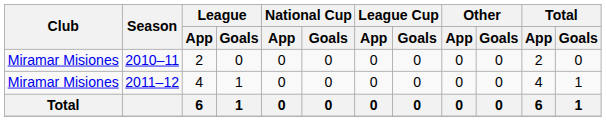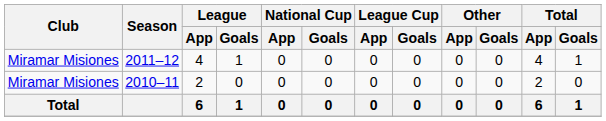 <table class="wikitable">
 <tr>
 <th rowspan=2>Club</th>
 <th rowspan=2>Season</th>
 <th colspan=2>League</th>
 <th colspan=2>National Cup</th>
 <th colspan=2>League Cup</th>
 <th colspan=2>Other</th>
 <th colspan=2>Total</th>
 </tr>
 <tr>
 <th>App</th>
 <th>Goals</th>
 <th>App</th>
 <th>Goals</th>
 <th>App</th>
 <th>Goals</th>
 <th>App</th>
 <th>Goals</th>
 <th>App</th>
 <th>Goals</th>
 </tr>
 <tr align=center>
 <td rowspan=1><a href='#'>Miramar Misiones</a></td>
+<td><a href='#'>2011–12</a></td>
+<td>4</td>
+<td>1</td>
+<td>0</td>
+<td>0</td>
+<td>0</td>
+<td>0</td>
+<td>0</td>
+<td>0</td>
+<td>4</td>
+<td>1</td>
+</tr>
+<tr align=center>
+<td rowspan=1><a href='#'>Miramar Misiones</a></td>
 <td><a href='#'>2010–11</a></td>
 <td>2</td>
 <td>0</td>
 <td>0</td>
 <td>0</td>
 <td>0</td>
 <td>0</td>
 <td>0</td>
 <td>0</td>
 <td>2</td>
 <td>0</td>
-</tr>
-<tr align=center>
-<td rowspan=1><a href='#'>Miramar Misiones</a></td>
-<td><a href='#'>2011–12</a></td>
-<td>4</td>
-<td>1</td>
-<td>0</td>
-<td>0</td>
-<td>0</td>
-<td>0</td>
-<td>0</td>
-<td>0</td>
-<td>4</td>
-<td>1</td>
 </tr>
 <tr align=center>
 <th>Total</th>
 <th></th>
 <th>6</th>
 <th>1</th>
 <th>0</th>
 <th>0</th>
 <th>0</th>
 <th>0</th>
 <th>0</th>
 <th>0</th>
 <th>6</th>
 <th>1</th>
 </tr>
 <tr>
 </tr>
 </table>
